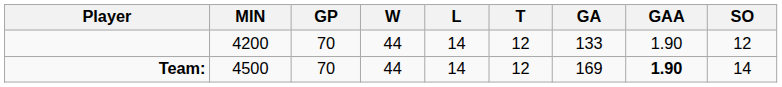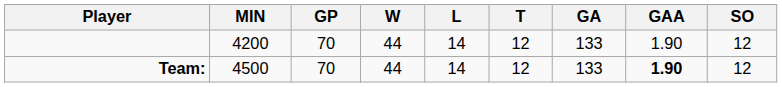 <table class="wikitable sortable" width="60%">
 <tr>
 <th bgcolor="#DDDDFF" width="10%">Player</th>
 <th width="3%" bgcolor="#DDDDFF" title="Minutes played">MIN</th>
 <th width="3%" bgcolor="#DDDDFF" title="Games played in">GP</th>
 <th width="3%" bgcolor="#DDDDFF" title="Wins">W</th>
 <th width="3%" bgcolor="#DDDDFF"title="Losses">L</th>
 <th width="3%" bgcolor="#DDDDFF" title="Ties">T</th>
 <th width="3%" bgcolor="#DDDDFF" title="Goals against">GA</th>
 <th width="3%" bgcolor="#DDDDFF" title="Goals against average">GAA</th>
 <th width="3%" bgcolor="#DDDDFF"title="Shut-outs">SO</th>
 </tr>
 <tr align="center">
 <td align="right"></td>
 <td>4200</td>
 <td>70</td>
 <td>44</td>
 <td>14</td>
 <td>12</td>
 <td>133</td>
 <td>1.90</td>
 <td>12</td>
 </tr>
 <tr align="center">
 <td align="right"><strong>Team:</strong></td>
 <td>4500</td>
 <td>70</td>
 <td>44</td>
 <td>14</td>
 <td>12</td>
-<td>169</td>
+<td>133</td>
 <td><strong>1.90</strong></td>
-<td>14</td>
+<td>12</td>
 </tr>
 </table>
